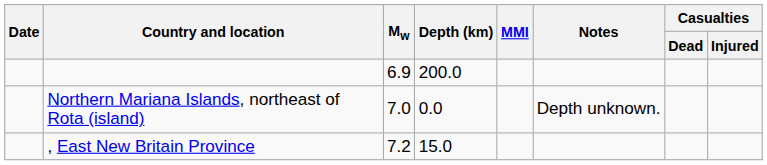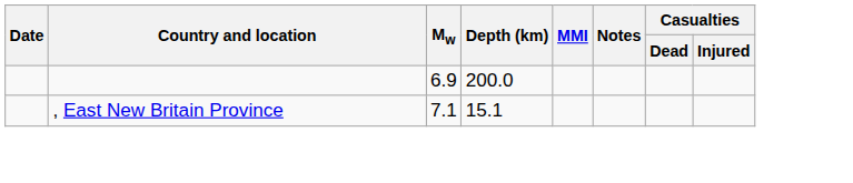 <table class="wikitable sortable sort-under" style="border:1px black; margin-left:1em;">
 <tr>
 <th rowspan="2"><small>Date</small></th>
 <th rowspan="2" style="width: 310px"><small>Country and location</small></th>
 <th rowspan="2"><small>M<sub>w</sub></small></th>
 <th rowspan="2"><small>Depth (km)</small></th>
 <th rowspan="2"><small><a href='#'>MMI</a></small></th>
 <th rowspan="2" class="unsortable"><small>Notes</small></th>
 <th colspan="2"><small>Casualties</small></th>
 </tr>
 <tr>
 <th><small>Dead</small></th>
 <th><small>Injured</small></th>
 </tr>
 <tr>
 <td></td>
 <td></td>
 <td>6.9</td>
 <td>200.0</td>
 <td></td>
 <td></td>
 <td></td>
 <td></td>
 </tr>
 <tr>
 <td></td>
-<td> <a href='#'>Northern Mariana Islands</a>, northeast of <a href='#'>Rota (island)</a></td>
-<td>7.0</td>
-<td>0.0</td>
-<td></td>
-<td>Depth unknown.</td>
-<td></td>
-<td></td>
-</tr>
-<tr>
-<td></td>
 <td>, <a href='#'>East New Britain Province</a></td>
-<td>7.2</td>
-<td>15.0</td>
+<td>7.1</td>
+<td>15.1</td>
 <td></td>
 <td></td>
 <td></td>
 <td></td>
 </tr>
 </table>
